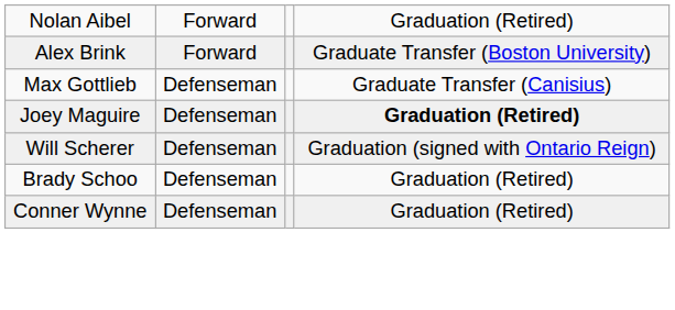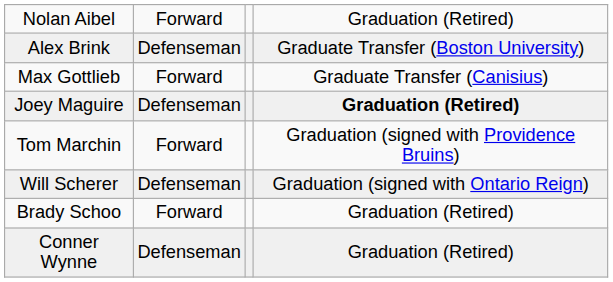 <table class="wikitable" width="60%">
 <tr align="center" bgcolor="">
 <td>Nolan Aibel</td>
 <td>Forward</td>
 <td></td>
 <td>Graduation (Retired)</td>
 </tr>
 <tr align="center" bgcolor="f0f0f0">
 <td>Alex Brink</td>
-<td>Forward</td>
+<td>Defenseman</td>
 <td></td>
 <td>Graduate Transfer (<a href='#'>Boston University</a>)</td>
 </tr>
 <tr align="center" bgcolor="">
 <td>Max Gottlieb</td>
-<td>Defenseman</td>
+<td>Forward</td>
 <td></td>
 <td>Graduate Transfer (<a href='#'>Canisius</a>)</td>
 </tr>
 <tr align="center" bgcolor="f0f0f0">
 <td>Joey Maguire</td>
 <td>Defenseman</td>
 <td></td>
 <td><strong>Graduation (Retired)</strong></td>
 </tr>
+<tr align="center" bgcolor="">
+<td>Tom Marchin</td>
+<td>Forward</td>
+<td></td>
+<td>Graduation (signed with <a href='#'>Providence Bruins</a>)</td>
+</tr>
 <tr align="center" bgcolor="f0f0f0">
 <td>Will Scherer</td>
 <td>Defenseman</td>
 <td></td>
 <td>Graduation (signed with <a href='#'>Ontario Reign</a>)</td>
 </tr>
 <tr align="center" bgcolor="">
 <td>Brady Schoo</td>
-<td>Defenseman</td>
+<td>Forward</td>
 <td></td>
 <td>Graduation (Retired)</td>
 </tr>
 <tr align="center" bgcolor="f0f0f0">
 <td>Conner Wynne</td>
 <td>Defenseman</td>
 <td></td>
 <td>Graduation (Retired)</td>
 </tr>
 </table>
